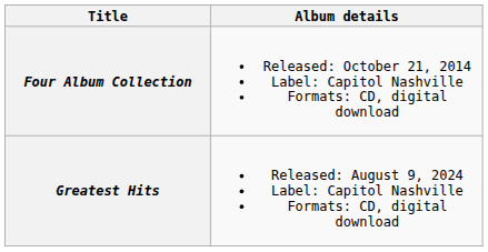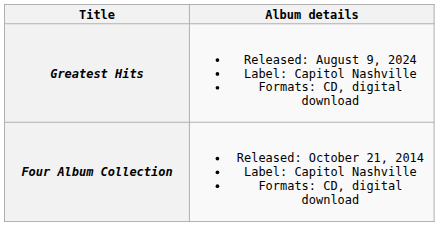 <table class="wikitable plainrowheaders" style="text-align:center;" border="1">
 <tr>
 <th scope="col" style="width:15em;">Title</th>
 <th scope="col" style="width:20em;">Album details</th>
 </tr>
 <tr>
+<th scope="row"><em>Greatest Hits</em></th>
+<td><br><ul><li>Released: August 9, 2024</li><li>Label: Capitol Nashville</li><li>Formats: CD, digital download</li></ul></td>
+</tr>
+<tr>
 <th scope="row"><em>Four Album Collection</em></th>
 <td><br><ul><li>Released: October 21, 2014</li><li>Label: Capitol Nashville</li><li>Formats: CD, digital download</li></ul></td>
 </tr>
-<tr>
-<th scope="row"><em>Greatest Hits</em></th>
-<td><br><ul><li>Released: August 9, 2024</li><li>Label: Capitol Nashville</li><li>Formats: CD, digital download</li></ul></td>
-</tr>
 </table>
